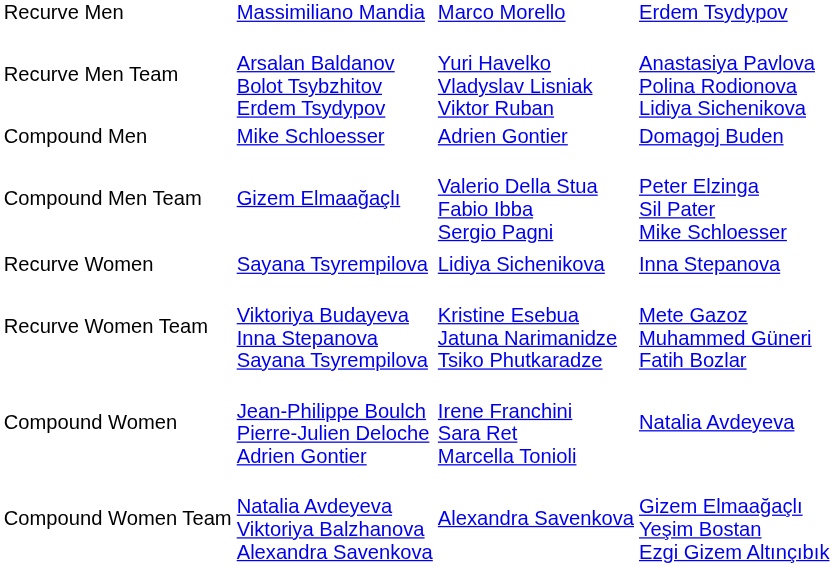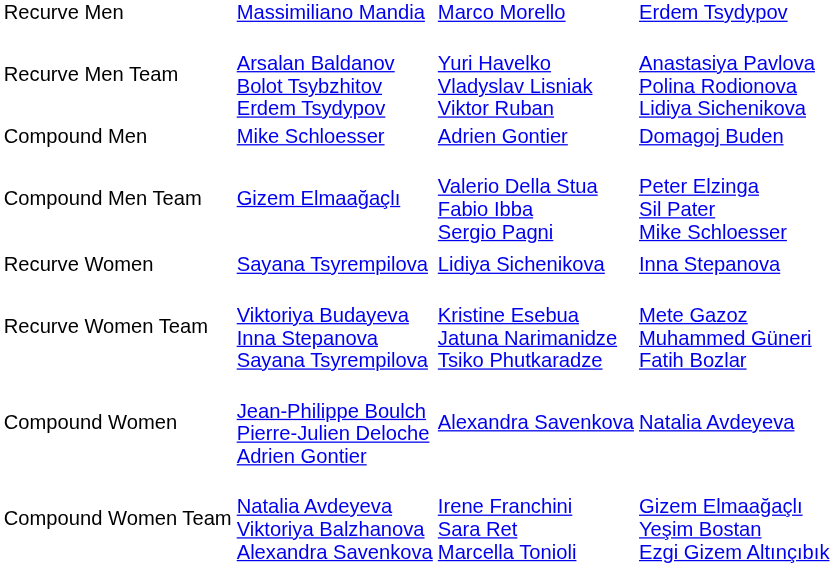 <table>
 <tr>
 <td>Recurve Men</td>
 <td><a href='#'>Massimiliano Mandia</a><br></td>
 <td><a href='#'>Marco Morello</a><br></td>
 <td><a href='#'>Erdem Tsydypov</a><br></td>
 </tr>
 <tr>
 <td>Recurve Men Team</td>
 <td><br><a href='#'>Arsalan Baldanov</a><br><a href='#'>Bolot Tsybzhitov</a><br><a href='#'>Erdem Tsydypov</a></td>
 <td><br><a href='#'>Yuri Havelko</a><br><a href='#'>Vladyslav Lisniak</a><br><a href='#'>Viktor Ruban</a></td>
 <td><br><a href='#'>Anastasiya Pavlova</a><br><a href='#'>Polina Rodionova</a><br><a href='#'>Lidiya Sichenikova</a></td>
 </tr>
 <tr>
 <td>Compound Men</td>
 <td><a href='#'>Mike Schloesser</a><br></td>
 <td><a href='#'>Adrien Gontier</a><br></td>
 <td><a href='#'>Domagoj Buden</a><br></td>
 </tr>
 <tr>
 <td>Compound Men Team</td>
 <td><a href='#'>Gizem Elmaağaçlı</a><br></td>
 <td><br><a href='#'>Valerio Della Stua</a><br><a href='#'>Fabio Ibba</a><br><a href='#'>Sergio Pagni</a></td>
 <td><br><a href='#'>Peter Elzinga</a><br><a href='#'>Sil Pater</a><br><a href='#'>Mike Schloesser</a></td>
 </tr>
 <tr>
 <th colspan=4></th>
 </tr>
 <tr>
 <td>Recurve Women</td>
 <td><a href='#'>Sayana Tsyrempilova</a><br></td>
 <td><a href='#'>Lidiya Sichenikova</a><br></td>
 <td><a href='#'>Inna Stepanova</a><br></td>
 </tr>
 <tr>
 <td>Recurve Women Team</td>
 <td><br><a href='#'>Viktoriya Budayeva</a><br><a href='#'>Inna Stepanova</a><br><a href='#'>Sayana Tsyrempilova</a></td>
 <td><br><a href='#'>Kristine Esebua</a><br><a href='#'>Jatuna Narimanidze</a><br><a href='#'>Tsiko Phutkaradze</a></td>
 <td><br><a href='#'>Mete Gazoz</a><br><a href='#'>Muhammed Güneri</a><br><a href='#'>Fatih Bozlar</a></td>
 </tr>
 <tr>
 <td>Compound Women</td>
 <td><br><a href='#'>Jean-Philippe Boulch</a><br><a href='#'>Pierre-Julien Deloche</a><br><a href='#'>Adrien Gontier</a></td>
-<td><br><a href='#'>Irene Franchini</a><br><a href='#'>Sara Ret</a><br><a href='#'>Marcella Tonioli</a></td>
+<td><a href='#'>Alexandra Savenkova</a><br></td>
 <td><a href='#'>Natalia Avdeyeva</a><br></td>
 </tr>
 <tr>
 <td>Compound Women Team</td>
 <td><br><a href='#'>Natalia Avdeyeva</a><br><a href='#'>Viktoriya Balzhanova</a><br><a href='#'>Alexandra Savenkova</a></td>
-<td><a href='#'>Alexandra Savenkova</a><br></td>
+<td><br><a href='#'>Irene Franchini</a><br><a href='#'>Sara Ret</a><br><a href='#'>Marcella Tonioli</a></td>
 <td><br><a href='#'>Gizem Elmaağaçlı</a><br><a href='#'>Yeşim Bostan</a><br><a href='#'>Ezgi Gizem Altınçıbık</a></td>
 </tr>
 </table>
